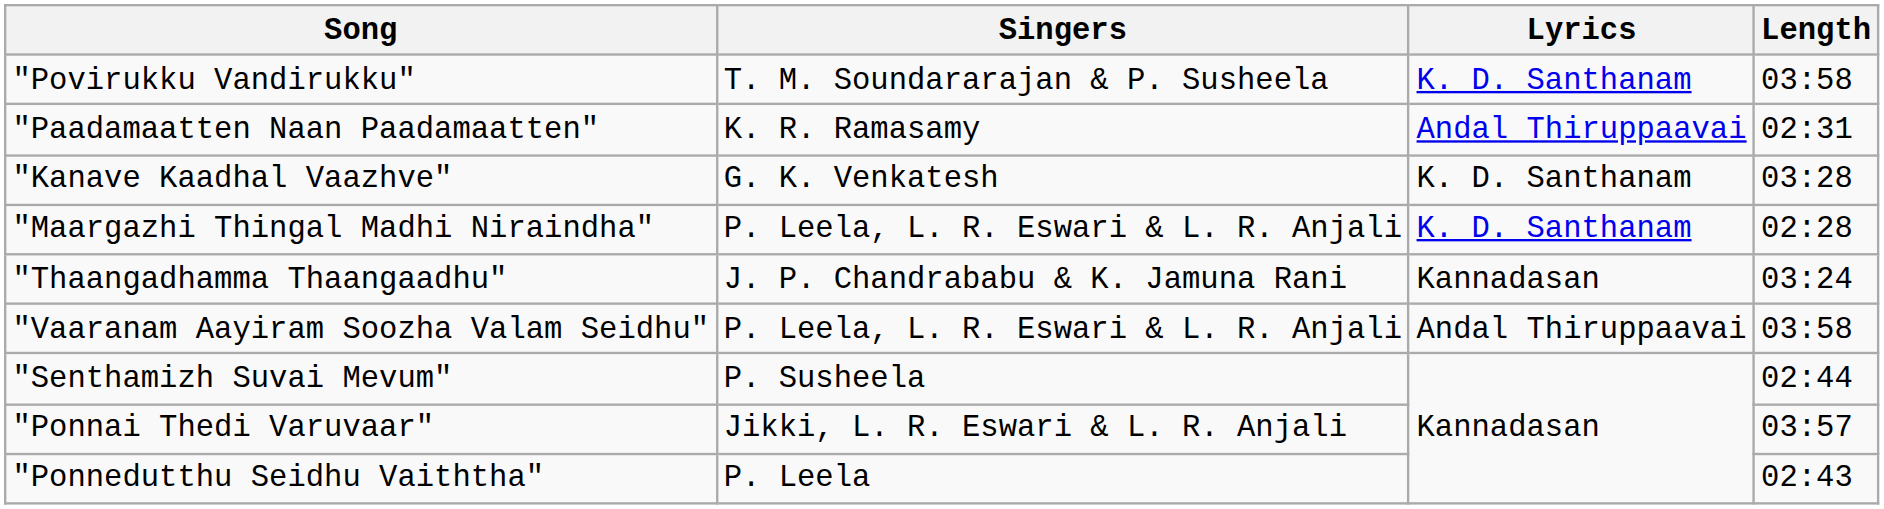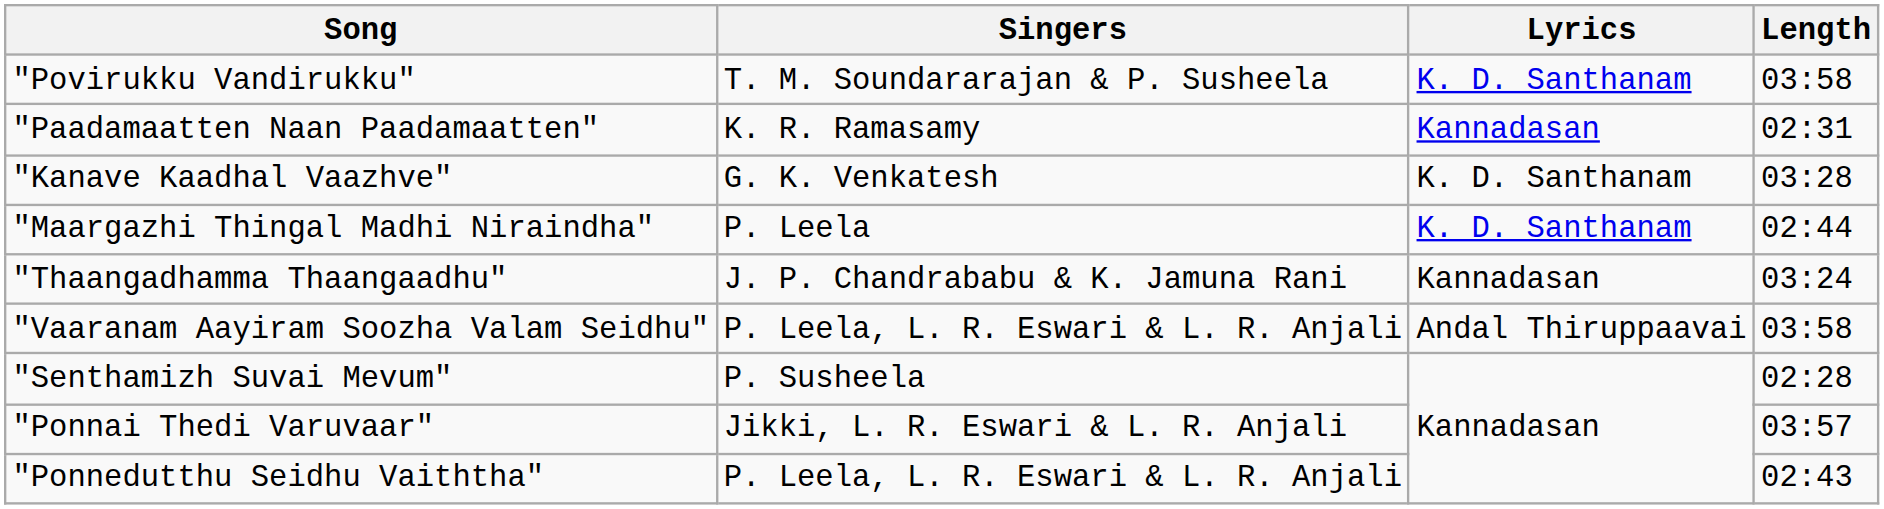 <table class="wikitable">
 <tr>
 <th>Song</th>
 <th>Singers</th>
 <th>Lyrics</th>
 <th>Length</th>
 </tr>
 <tr>
 <td>"Povirukku Vandirukku"</td>
 <td>T. M. Soundararajan & P. Susheela</td>
 <td><a href='#'>K. D. Santhanam</a></td>
 <td>03:58</td>
 </tr>
 <tr>
 <td>"Paadamaatten Naan Paadamaatten"</td>
 <td>K. R. Ramasamy</td>
-<td><a href='#'>Andal Thiruppaavai</a></td>
+<td><a href='#'>Kannadasan</a></td>
 <td>02:31</td>
 </tr>
 <tr>
 <td>"Kanave Kaadhal Vaazhve"</td>
 <td>G. K. Venkatesh</td>
 <td>K. D. Santhanam</td>
 <td>03:28</td>
 </tr>
 <tr>
 <td>"Maargazhi Thingal Madhi Niraindha"</td>
-<td>P. Leela, L. R. Eswari &  L. R. Anjali</td>
+<td>P. Leela</td>
 <td><a href='#'>K. D. Santhanam</a></td>
-<td>02:28</td>
+<td>02:44</td>
 </tr>
 <tr>
 <td>"Thaangadhamma Thaangaadhu"</td>
 <td>J. P. Chandrababu & K. Jamuna Rani</td>
 <td>Kannadasan</td>
 <td>03:24</td>
 </tr>
 <tr>
 <td>"Vaaranam Aayiram Soozha Valam Seidhu"</td>
 <td>P. Leela, L. R. Eswari &  L. R. Anjali</td>
 <td>Andal Thiruppaavai</td>
 <td>03:58</td>
 </tr>
 <tr>
 <td>"Senthamizh Suvai Mevum"</td>
 <td>P. Susheela</td>
 <td rowspan=3>Kannadasan</td>
-<td>02:44</td>
+<td>02:28</td>
 </tr>
 <tr>
 <td>"Ponnai Thedi Varuvaar"</td>
 <td>Jikki, L. R. Eswari &  L. R. Anjali</td>
 <td>03:57</td>
 </tr>
 <tr>
 <td>"Ponnedutthu Seidhu Vaiththa"</td>
-<td>P. Leela</td>
+<td>P. Leela, L. R. Eswari &  L. R. Anjali</td>
 <td>02:43</td>
 </tr>
 </table>
